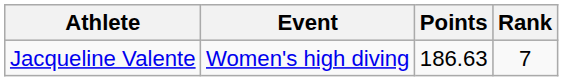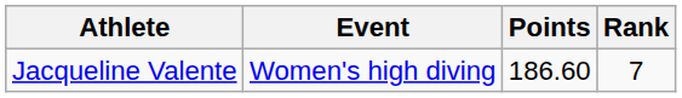 <table class=wikitable style="font-size:90%;">
 <tr>
 <th>Athlete</th>
 <th>Event</th>
 <th>Points</th>
 <th>Rank</th>
 </tr>
 <tr align=center>
 <td align=left><a href='#'>Jacqueline Valente</a></td>
 <td align=left><a href='#'>Women's high diving</a></td>
-<td>186.63</td>
+<td>186.60</td>
 <td>7</td>
 </tr>
 </table>
